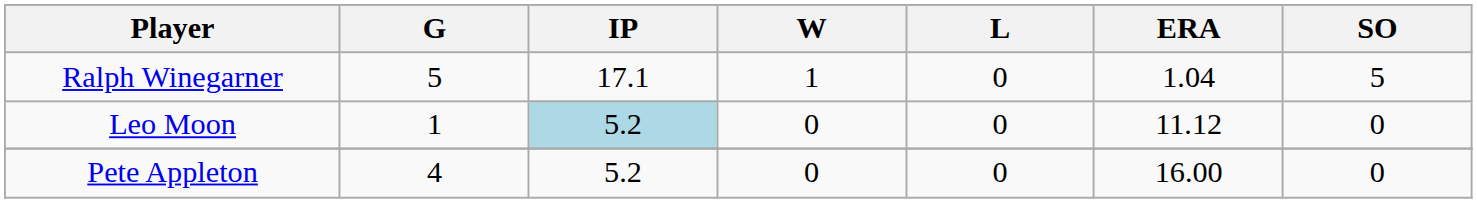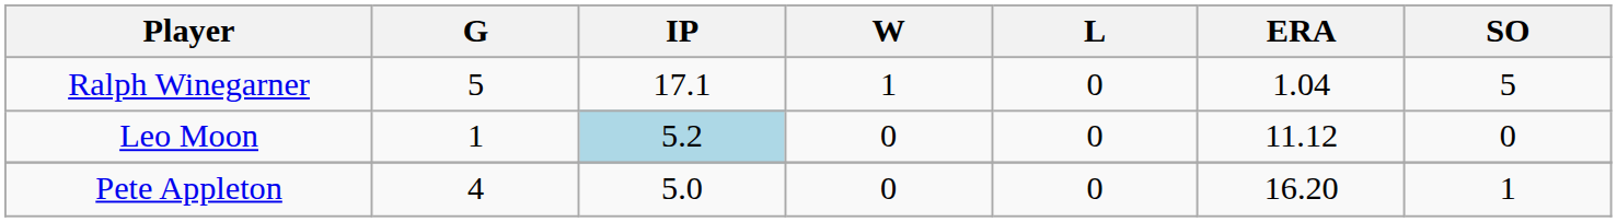 <table class="wikitable sortable">
 <tr>
 <th bgcolor="#DDDDFF" width="16%">Player</th>
 <th bgcolor="#DDDDFF" width="9%">G</th>
 <th bgcolor="#DDDDFF" width="9%">IP</th>
 <th bgcolor="#DDDDFF" width="9%">W</th>
 <th bgcolor="#DDDDFF" width="9%">L</th>
 <th bgcolor="#DDDDFF" width="9%">ERA</th>
 <th bgcolor="#DDDDFF" width="9%">SO</th>
 </tr>
 <tr align="center">
 <td><a href='#'>Ralph Winegarner</a></td>
 <td>5</td>
 <td>17.1</td>
 <td>1</td>
 <td>0</td>
 <td>1.04</td>
 <td>5</td>
 </tr>
 <tr align="center">
 <td><a href='#'>Leo Moon</a></td>
 <td>1</td>
 <td style="background: lightblue;">5.2</td>
 <td>0</td>
 <td>0</td>
 <td>11.12</td>
 <td>0</td>
 </tr>
 <tr>
 </tr>
 <tr align="center">
 <td><a href='#'>Pete Appleton</a></td>
 <td>4</td>
-<td>5.2</td>
+<td>5.0</td>
 <td>0</td>
 <td>0</td>
-<td>16.00</td>
-<td>0</td>
+<td>16.20</td>
+<td>1</td>
 </tr>
 </table>
